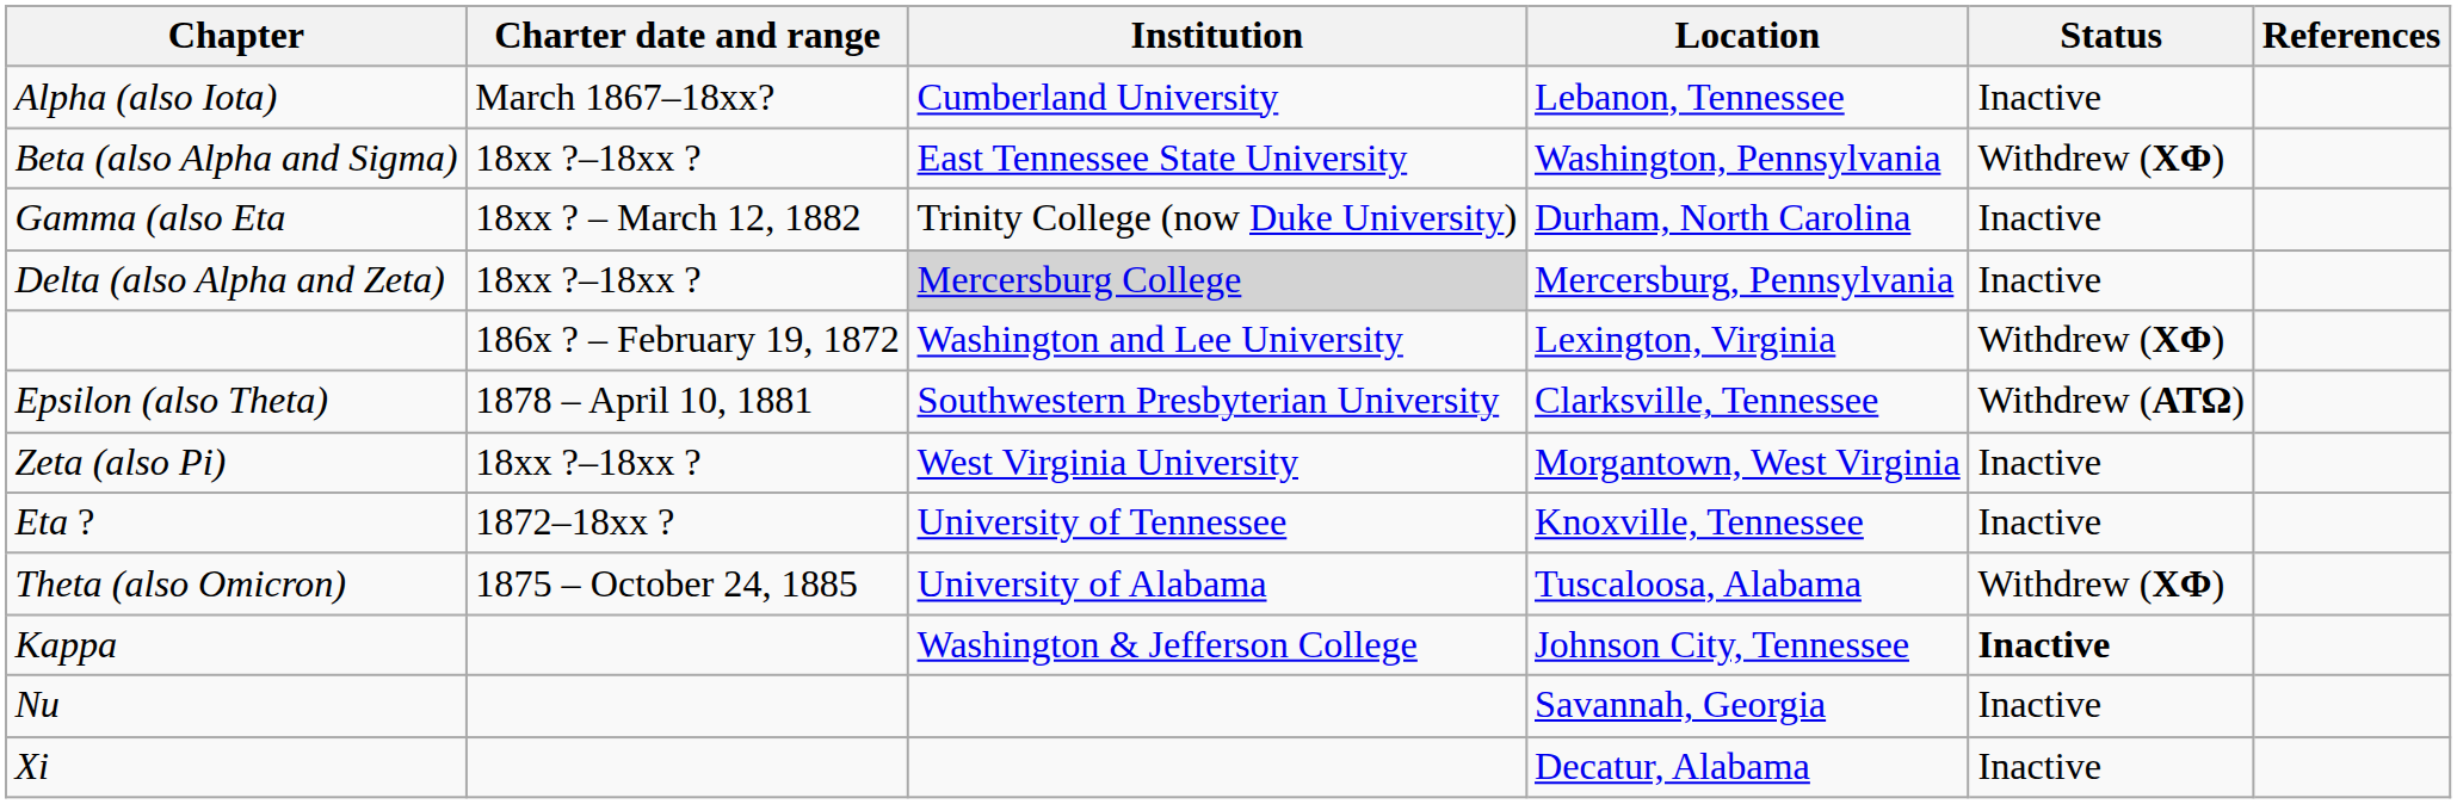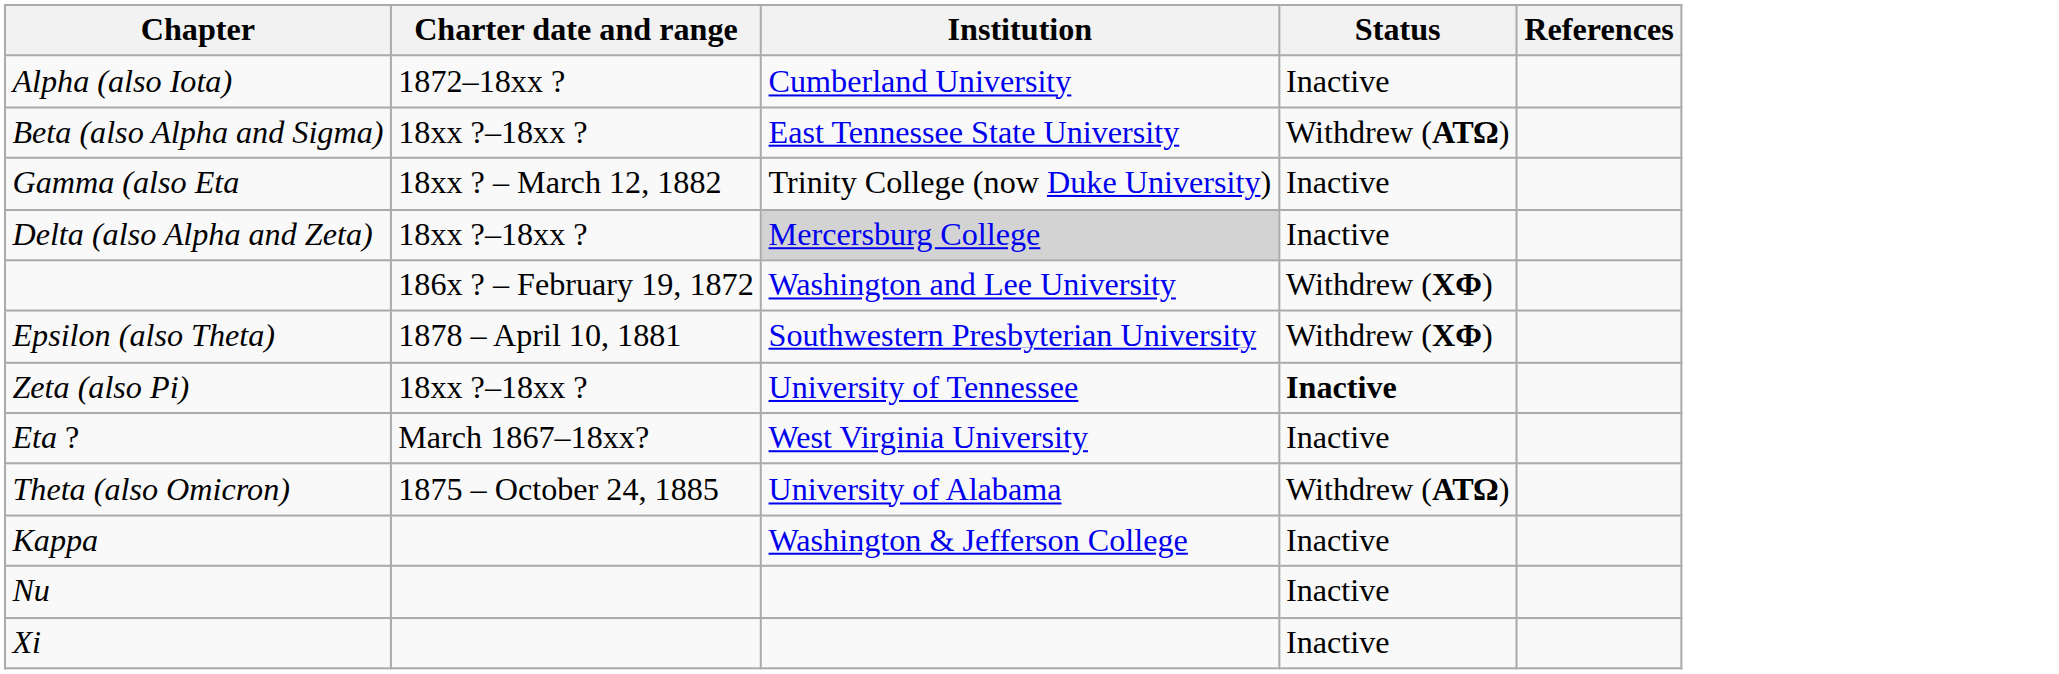 <table class="wikitable sortable">
 <tr>
 <th>Chapter</th>
 <th>Charter date and range</th>
 <th>Institution</th>
-<th>Location</th>
 <th>Status</th>
 <th>References</th>
 </tr>
 <tr>
 <td><em>Alpha (also Iota)</em></td>
-<td>March 1867–18xx?</td>
+<td>1872–18xx ?</td>
 <td><a href='#'>Cumberland University</a></td>
-<td><a href='#'>Lebanon, Tennessee</a></td>
 <td>Inactive</td>
 <td></td>
 </tr>
 <tr>
 <td><em>Beta (also Alpha and Sigma)</em></td>
 <td>18xx ?–18xx ?</td>
 <td><a href='#'>East Tennessee State University</a></td>
-<td><a href='#'>Washington, Pennsylvania</a></td>
-<td>Withdrew (<strong>ΧΦ</strong>)</td>
+<td>Withdrew (<strong>ΑΤΩ</strong>)</td>
 <td></td>
 </tr>
 <tr>
 <td><em>Gamma (also Eta</em></td>
 <td>18xx ? – March 12, 1882</td>
 <td>Trinity College (now <a href='#'>Duke University</a>)</td>
-<td><a href='#'>Durham, North Carolina</a></td>
 <td>Inactive</td>
 <td></td>
 </tr>
 <tr>
 <td><em>Delta (also Alpha and Zeta)</em></td>
 <td>18xx ?–18xx ?</td>
 <td style="background: lightgrey;"><a href='#'>Mercersburg College</a></td>
-<td><a href='#'>Mercersburg, Pennsylvania</a></td>
 <td>Inactive</td>
 <td></td>
 </tr>
 <tr>
 <td></td>
 <td>186x ? – February 19, 1872</td>
 <td><a href='#'>Washington and Lee University</a></td>
-<td><a href='#'>Lexington, Virginia</a></td>
 <td>Withdrew (<strong>ΧΦ</strong>)</td>
 <td></td>
 </tr>
 <tr>
 <td><em>Epsilon (also Theta)</em></td>
 <td>1878 – April 10, 1881</td>
 <td><a href='#'>Southwestern Presbyterian University</a></td>
-<td><a href='#'>Clarksville, Tennessee</a></td>
-<td>Withdrew (<strong>ΑΤΩ</strong>)</td>
+<td>Withdrew (<strong>ΧΦ</strong>)</td>
 <td></td>
 </tr>
 <tr>
 <td><em>Zeta (also Pi)</em></td>
 <td>18xx ?–18xx ?</td>
-<td><a href='#'>West Virginia University</a></td>
-<td><a href='#'>Morgantown, West Virginia</a></td>
-<td>Inactive</td>
+<td><a href='#'>University of Tennessee</a></td>
+<td><strong>Inactive</strong></td>
 <td></td>
 </tr>
 <tr>
 <td><em>Eta</em> ?</td>
-<td>1872–18xx ?</td>
-<td><a href='#'>University of Tennessee</a></td>
-<td><a href='#'>Knoxville, Tennessee</a></td>
+<td>March 1867–18xx?</td>
+<td><a href='#'>West Virginia University</a></td>
 <td>Inactive</td>
 <td></td>
 </tr>
 <tr>
 <td><em>Theta (also Omicron)</em></td>
 <td>1875 – October 24, 1885</td>
 <td><a href='#'>University of Alabama</a></td>
-<td><a href='#'>Tuscaloosa, Alabama</a></td>
-<td>Withdrew (<strong>ΧΦ</strong>)</td>
+<td>Withdrew (<strong>ΑΤΩ</strong>)</td>
 <td></td>
 </tr>
 <tr>
 <td><em>Kappa</em></td>
 <td></td>
 <td><a href='#'>Washington & Jefferson College</a></td>
-<td><a href='#'>Johnson City, Tennessee</a></td>
-<td><strong>Inactive</strong></td>
+<td>Inactive</td>
 <td></td>
 </tr>
 <tr>
 <td><em>Nu</em></td>
 <td></td>
 <td></td>
-<td><a href='#'>Savannah, Georgia</a></td>
 <td>Inactive</td>
 <td></td>
 </tr>
 <tr>
 <td><em>Xi</em></td>
 <td></td>
 <td></td>
-<td><a href='#'>Decatur, Alabama</a></td>
 <td>Inactive</td>
 <td></td>
 </tr>
 </table>
